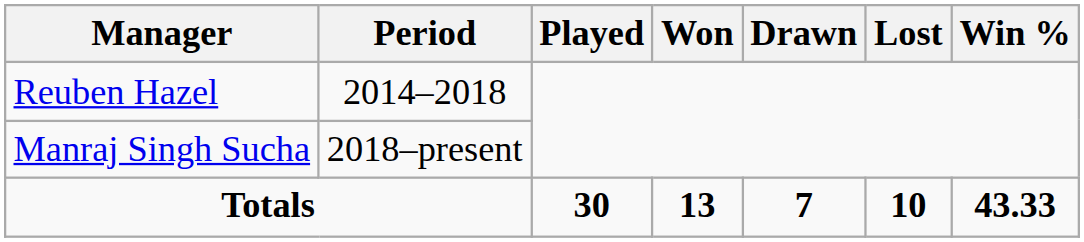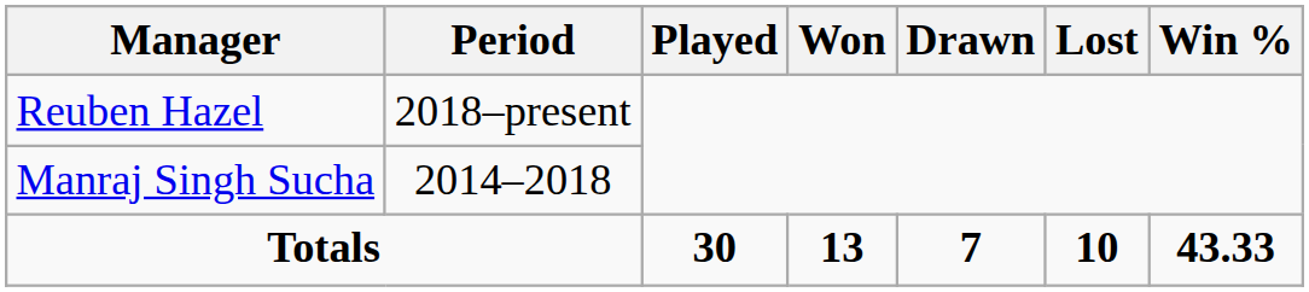 <table class="wikitable sortable" style="text-align:center;">
 <tr>
 <th>Manager</th>
 <th>Period</th>
 <th>Played</th>
 <th>Won</th>
 <th>Drawn</th>
 <th>Lost</th>
 <th>Win %</th>
 </tr>
 <tr>
 <td style="text-align: left;"> <a href='#'>Reuben Hazel</a></td>
-<td>2014–2018<br></td>
+<td>2018–present<br></td>
 </tr>
 <tr>
 <td style="text-align: left;"> <a href='#'>Manraj Singh Sucha</a></td>
-<td>2018–present<br></td>
+<td>2014–2018<br></td>
 </tr>
 <tr>
 <td colspan="2"><strong>Totals</strong></td>
 <td><strong>30</strong></td>
 <td><strong>13</strong></td>
 <td><strong>7</strong></td>
 <td><strong>10</strong></td>
 <td><strong>43.33</strong></td>
 </tr>
 </table>
